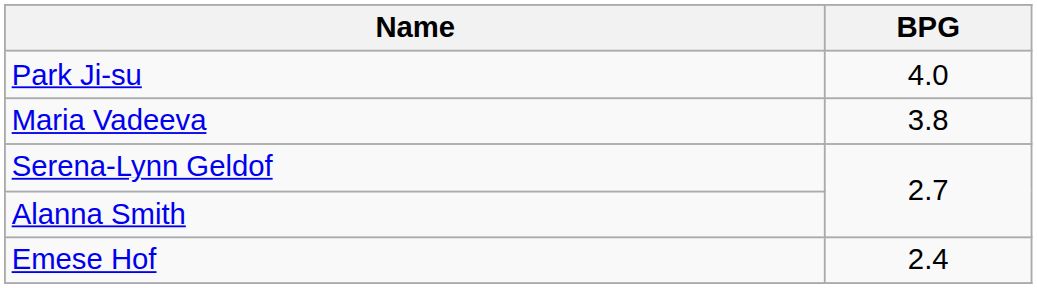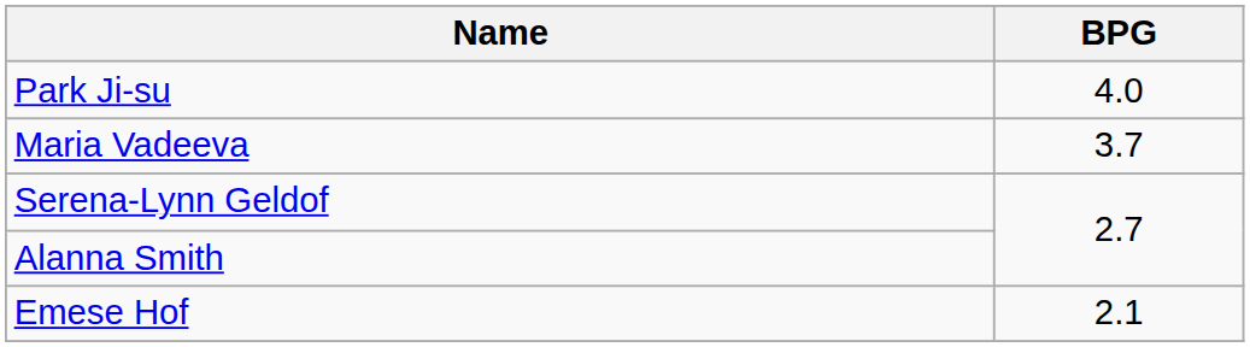 <table class=wikitable width="90%">
 <tr>
 <th width="80%">Name</th>
 <th width="20%">BPG</th>
 </tr>
 <tr>
 <td> <a href='#'>Park Ji-su</a></td>
 <td align=center>4.0</td>
 </tr>
 <tr>
 <td> <a href='#'>Maria Vadeeva</a></td>
-<td align=center>3.8</td>
+<td align=center>3.7</td>
 </tr>
 <tr>
 <td> <a href='#'>Serena-Lynn Geldof</a></td>
 <td align=center rowspan=2>2.7</td>
 </tr>
 <tr>
 <td> <a href='#'>Alanna Smith</a></td>
 </tr>
 <tr>
 <td> <a href='#'>Emese Hof</a></td>
-<td align=center>2.4</td>
+<td align=center>2.1</td>
 </tr>
 </table>
